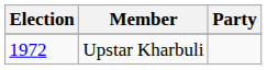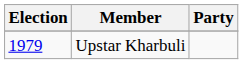 <table class="wikitable sortable">
 <tr>
 <th>Election</th>
 <th>Member</th>
 <th colspan=2>Party</th>
 </tr>
 <tr>
 </tr>
 <tr>
 </tr>
 <tr>
 </tr>
 <tr>
 </tr>
 <tr>
 </tr>
 <tr>
 </tr>
 <tr>
 </tr>
 <tr>
 </tr>
 <tr>
 </tr>
 <tr>
 </tr>
 <tr>
 </tr>
 <tr>
-<td><a href='#'>1972</a></td>
+<td><a href='#'>1979</a></td>
 <td>Upstar Kharbuli</td>
 <td></td>
 </tr>
 </table>
